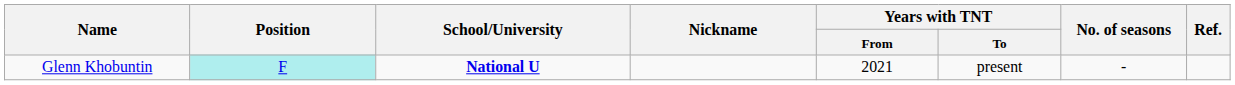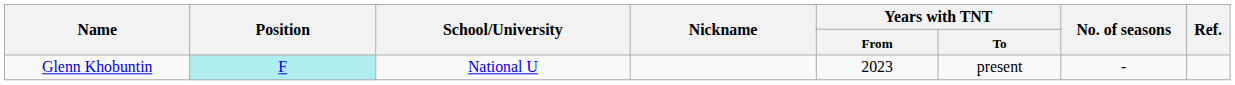 <table class="wikitable sortable" style="text-align:center" width="98%">
 <tr>
 <th style="width:180px;" rowspan="2">Name</th>
 <th style="width:180px;" rowspan="2">Position</th>
 <th style="width:250px;" rowspan="2">School/University</th>
 <th style="width:180px;" rowspan="2">Nickname</th>
 <th style="width:180px; text-align:center;" colspan="2">Years with TNT</th>
 <th rowspan="2">No. of seasons</th>
 <th rowspan="2"; class=unsortable>Ref.</th>
 </tr>
 <tr>
 <th style="width:10%; text-align:center;"><small>From</small></th>
 <th style="width:10%; text-align:center;"><small>To</small></th>
 </tr>
 <tr>
 <td><a href='#'>Glenn Khobuntin</a></td>
 <td align=center style="background: paleturquoise;"><a href='#'>F</a></td>
-<td><strong><a href='#'>National U</a></strong></td>
+<td><a href='#'>National U</a></td>
 <td align=center></td>
-<td align=center>2021</td>
+<td align=center>2023</td>
 <td>present</td>
 <td>-</td>
 <td></td>
 </tr>
 </table>
